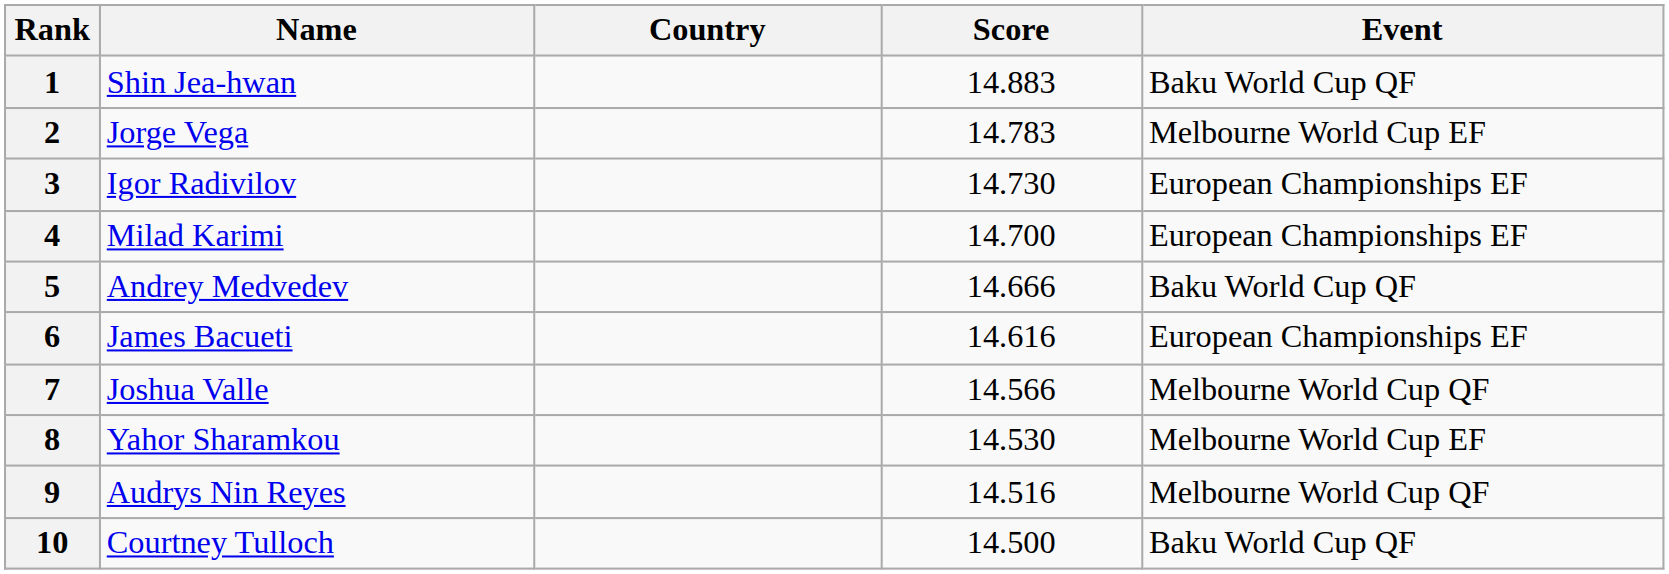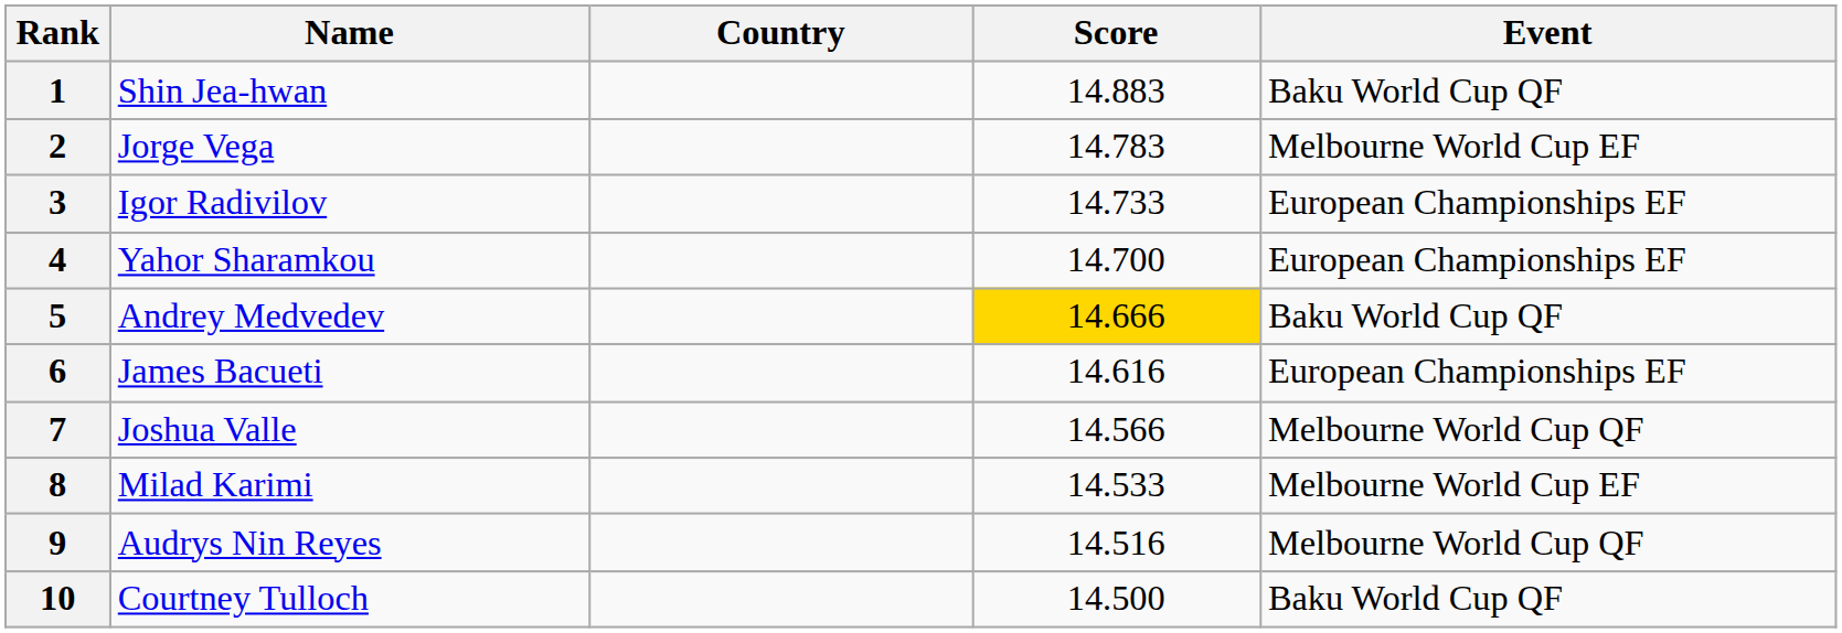 <table class="wikitable sortable" style="width:65%;">
 <tr>
 <th style="text-align:center; width:5%;">Rank</th>
 <th style="text-align:center; width:25%;">Name</th>
 <th style="text-align:center; width:20%;">Country</th>
 <th style="text-align:center; width:15%;">Score</th>
 <th style="text-align:center; width:30%;">Event</th>
 </tr>
 <tr>
 <th>1</th>
 <td><a href='#'>Shin Jea-hwan</a></td>
 <td></td>
 <td align=center>14.883</td>
 <td>Baku World Cup QF</td>
 </tr>
 <tr>
 <th>2</th>
 <td><a href='#'>Jorge Vega</a></td>
 <td></td>
 <td align=center>14.783</td>
 <td>Melbourne World Cup EF</td>
 </tr>
 <tr>
 <th>3</th>
 <td><a href='#'>Igor Radivilov</a></td>
 <td></td>
-<td align=center>14.730</td>
+<td align=center>14.733</td>
 <td>European Championships EF</td>
 </tr>
 <tr>
 <th>4</th>
-<td><a href='#'>Milad Karimi</a></td>
+<td><a href='#'>Yahor Sharamkou</a></td>
 <td></td>
 <td align=center>14.700</td>
 <td>European Championships EF</td>
 </tr>
 <tr>
 <th>5</th>
 <td><a href='#'>Andrey Medvedev</a></td>
 <td></td>
-<td align=center>14.666</td>
+<td align=center style="background: gold;">14.666</td>
 <td>Baku World Cup QF</td>
 </tr>
 <tr>
 <th>6</th>
 <td><a href='#'>James Bacueti</a></td>
 <td></td>
 <td align=center>14.616</td>
 <td>European Championships EF</td>
 </tr>
 <tr>
 <th>7</th>
 <td><a href='#'>Joshua Valle</a></td>
 <td></td>
 <td align=center>14.566</td>
 <td>Melbourne World Cup QF</td>
 </tr>
 <tr>
 <th>8</th>
-<td><a href='#'>Yahor Sharamkou</a></td>
+<td><a href='#'>Milad Karimi</a></td>
 <td></td>
-<td align=center>14.530</td>
+<td align=center>14.533</td>
 <td>Melbourne World Cup EF</td>
 </tr>
 <tr>
 <th>9</th>
 <td><a href='#'>Audrys Nin Reyes</a></td>
 <td></td>
 <td align=center>14.516</td>
 <td>Melbourne World Cup QF</td>
 </tr>
 <tr>
 <th>10</th>
 <td><a href='#'>Courtney Tulloch</a></td>
 <td></td>
 <td align=center>14.500</td>
 <td>Baku World Cup QF</td>
 </tr>
 </table>
